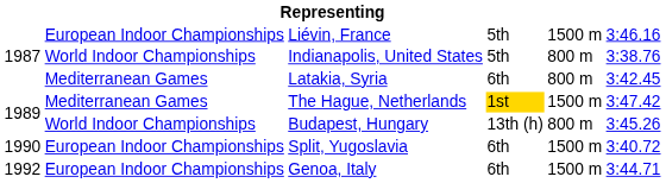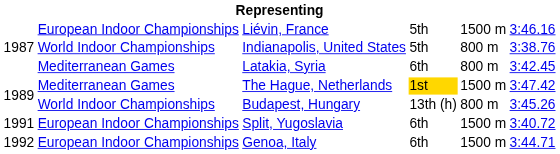 <table>
 <tr>
 <th colspan="6">Representing </th>
 </tr>
 <tr>
 <td rowspan=3>1987</td>
 <td><a href='#'>European Indoor Championships</a></td>
 <td><a href='#'>Liévin, France</a></td>
 <td>5th</td>
 <td>1500 m</td>
 <td><a href='#'>3:46.16</a></td>
 </tr>
 <tr>
 <td><a href='#'>World Indoor Championships</a></td>
 <td><a href='#'>Indianapolis, United States</a></td>
 <td>5th</td>
 <td>800 m</td>
 <td><a href='#'>3:38.76</a></td>
 </tr>
 <tr>
 <td><a href='#'>Mediterranean Games</a></td>
 <td><a href='#'>Latakia, Syria</a></td>
 <td>6th</td>
 <td>800 m</td>
 <td><a href='#'>3:42.45</a></td>
 </tr>
 <tr>
 <td rowspan=2>1989</td>
 <td><a href='#'>Mediterranean Games</a></td>
 <td><a href='#'>The Hague, Netherlands</a></td>
 <td bgcolor=gold>1st</td>
 <td>1500 m</td>
 <td><a href='#'>3:47.42</a></td>
 </tr>
 <tr>
 <td><a href='#'>World Indoor Championships</a></td>
 <td><a href='#'>Budapest, Hungary</a></td>
 <td>13th (h)</td>
 <td>800 m</td>
 <td><a href='#'>3:45.26</a></td>
 </tr>
 <tr>
-<td>1990</td>
+<td>1991</td>
 <td><a href='#'>European Indoor Championships</a></td>
 <td><a href='#'>Split, Yugoslavia</a></td>
 <td>6th</td>
 <td>1500 m</td>
 <td><a href='#'>3:40.72</a></td>
 </tr>
 <tr>
 <td>1992</td>
 <td><a href='#'>European Indoor Championships</a></td>
 <td><a href='#'>Genoa, Italy</a></td>
 <td>6th</td>
 <td>1500 m</td>
 <td><a href='#'>3:44.71</a></td>
 </tr>
 </table>
